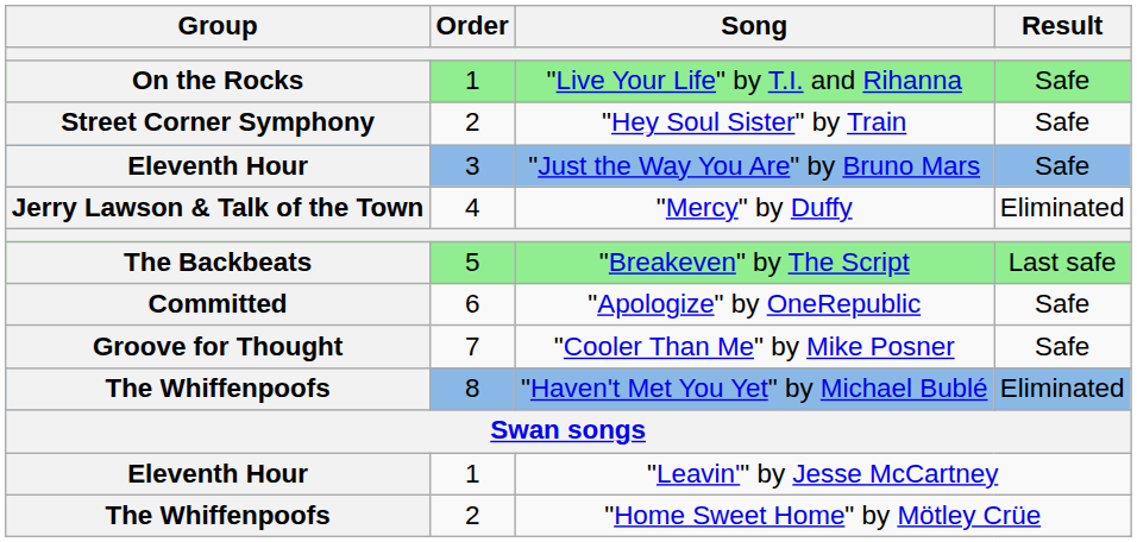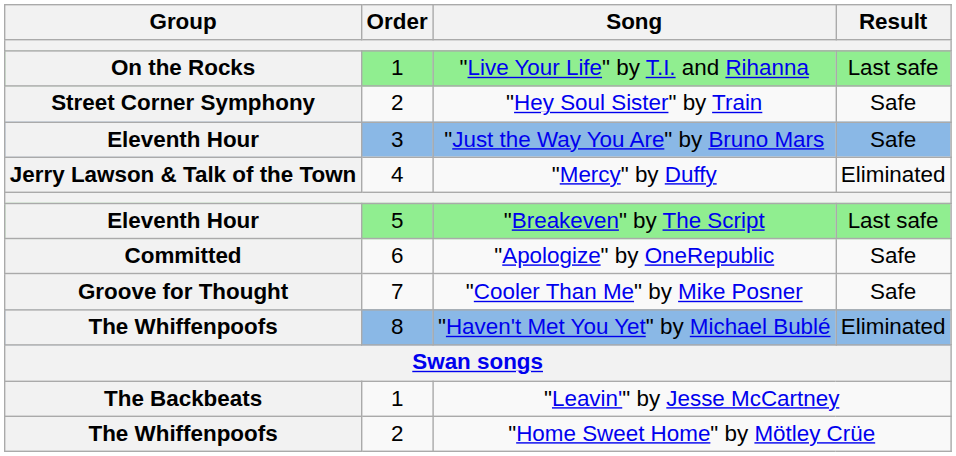 <table class="wikitable plainrowheaders" style="text-align:center;">
 <tr>
 <th scope="col">Group</th>
 <th scope="col">Order</th>
 <th scope="col">Song</th>
 <th scope="col">Result</th>
 </tr>
 <tr>
 <th scope="row" colspan="4"></th>
 </tr>
 <tr bgcolor="lightgreen">
 <th scope="row">On the Rocks</th>
 <td>1</td>
 <td>"<a href='#'>Live Your Life</a>" by <a href='#'>T.I.</a> and <a href='#'>Rihanna</a></td>
-<td>Safe</td>
+<td>Last safe</td>
 </tr>
 <tr>
 <th scope="row">Street Corner Symphony</th>
 <td>2</td>
 <td>"<a href='#'>Hey Soul Sister</a>" by <a href='#'>Train</a></td>
 <td>Safe</td>
 </tr>
 <tr bgcolor="8AB8E6">
 <th scope="row">Eleventh Hour</th>
 <td>3</td>
 <td>"<a href='#'>Just the Way You Are</a>" by <a href='#'>Bruno Mars</a></td>
 <td>Safe</td>
 </tr>
 <tr>
 <th scope="row">Jerry Lawson & Talk of the Town</th>
 <td>4</td>
 <td>"<a href='#'>Mercy</a>" by <a href='#'>Duffy</a></td>
 <td>Eliminated</td>
 </tr>
 <tr>
 <th scope="row" colspan="4"></th>
 </tr>
 <tr bgcolor="lightgreen">
-<th scope="row">The Backbeats</th>
+<th scope="row">Eleventh Hour</th>
 <td>5</td>
 <td>"<a href='#'>Breakeven</a>" by <a href='#'>The Script</a></td>
 <td>Last safe</td>
 </tr>
 <tr>
 <th scope="row">Committed</th>
 <td>6</td>
 <td>"<a href='#'>Apologize</a>" by <a href='#'>OneRepublic</a></td>
 <td>Safe</td>
 </tr>
 <tr>
 <th scope="row">Groove for Thought</th>
 <td>7</td>
 <td>"<a href='#'>Cooler Than Me</a>" by <a href='#'>Mike Posner</a></td>
 <td>Safe</td>
 </tr>
 <tr bgcolor="8AB8E6">
 <th scope="row">The Whiffenpoofs</th>
 <td>8</td>
 <td>"<a href='#'>Haven't Met You Yet</a>" by <a href='#'>Michael Bublé</a></td>
 <td>Eliminated</td>
 </tr>
 <tr>
 <th scope="col" colspan="6"><a href='#'>Swan songs</a></th>
 </tr>
 <tr>
-<th scope="row">Eleventh Hour</th>
+<th scope="row">The Backbeats</th>
 <td>1</td>
 <td colspan="2">"<a href='#'>Leavin'</a>" by <a href='#'>Jesse McCartney</a></td>
 </tr>
 <tr>
 <th scope="row">The Whiffenpoofs</th>
 <td>2</td>
 <td colspan="2">"<a href='#'>Home Sweet Home</a>" by <a href='#'>Mötley Crüe</a></td>
 </tr>
 </table>
